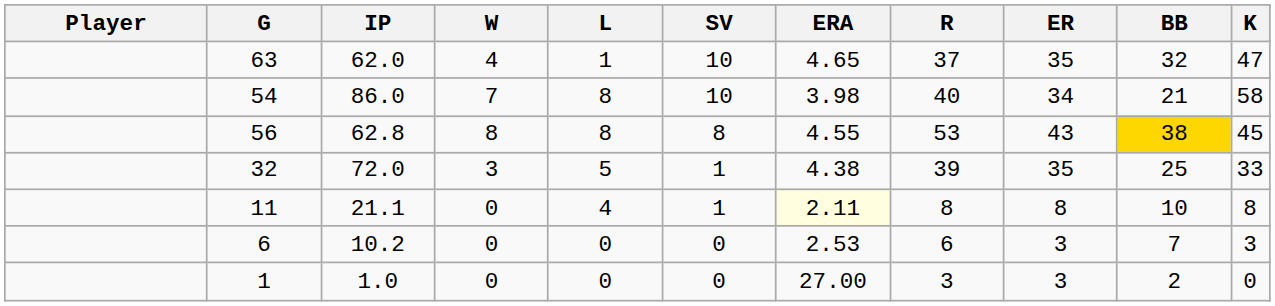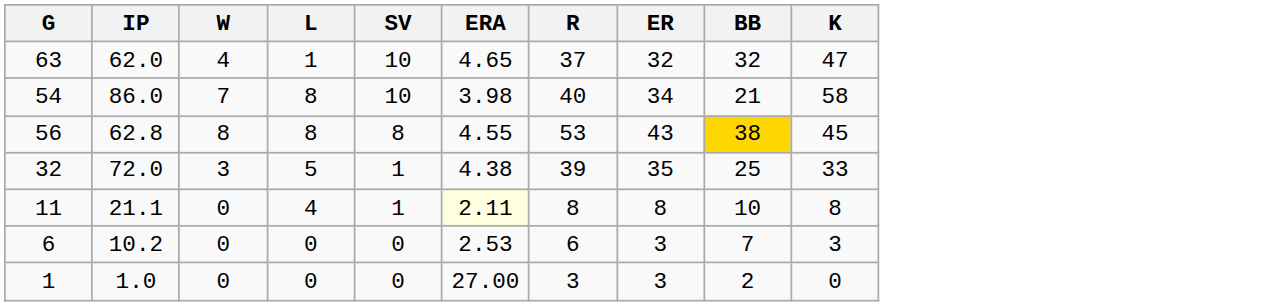 <table class="wikitable sortable">
 <tr>
-<th bgcolor="#DDDDFF" width="16%">Player</th>
 <th bgcolor="#DDDDFF" width="9%">G</th>
 <th bgcolor="#DDDDFF" width="9%">IP</th>
 <th bgcolor="#DDDDFF" width="9%">W</th>
 <th bgcolor="#DDDDFF" width="9%">L</th>
 <th bgcolor="#DDDDFF" width="9%">SV</th>
 <th bgcolor="#DDDDFF" width="9%">ERA</th>
 <th bgcolor="#DDDDFF" width="9%">R</th>
 <th bgcolor="#DDDDFF" width="9%">ER</th>
 <th bgcolor="#DDDDFF" width="9%">BB</th>
 <th bgcolor="#DDDDFF" width="9%">K</th>
 </tr>
 <tr align="center">
-<td></td>
 <td>63</td>
 <td>62.0</td>
 <td>4</td>
 <td>1</td>
 <td>10</td>
 <td>4.65</td>
 <td>37</td>
-<td>35</td>
+<td>32</td>
 <td>32</td>
 <td>47</td>
 </tr>
 <tr align="center">
-<td></td>
 <td>54</td>
 <td>86.0</td>
 <td>7</td>
 <td>8</td>
 <td>10</td>
 <td>3.98</td>
 <td>40</td>
 <td>34</td>
 <td>21</td>
 <td>58</td>
 </tr>
 <tr align=center>
-<td></td>
 <td>56</td>
 <td>62.8</td>
 <td>8</td>
 <td>8</td>
 <td>8</td>
 <td>4.55</td>
 <td>53</td>
 <td>43</td>
 <td style="background: gold;">38</td>
 <td>45</td>
 </tr>
 <tr align="center">
-<td></td>
 <td>32</td>
 <td>72.0</td>
 <td>3</td>
 <td>5</td>
 <td>1</td>
 <td>4.38</td>
 <td>39</td>
 <td>35</td>
 <td>25</td>
 <td>33</td>
 </tr>
 <tr align="center">
-<td></td>
 <td>11</td>
 <td>21.1</td>
 <td>0</td>
 <td>4</td>
 <td>1</td>
 <td style="background: lightyellow;">2.11</td>
 <td>8</td>
 <td>8</td>
 <td>10</td>
 <td>8</td>
 </tr>
 <tr align="center">
-<td></td>
 <td>6</td>
 <td>10.2</td>
 <td>0</td>
 <td>0</td>
 <td>0</td>
 <td>2.53</td>
 <td>6</td>
 <td>3</td>
 <td>7</td>
 <td>3</td>
 </tr>
 <tr align="center">
-<td></td>
 <td>1</td>
 <td>1.0</td>
 <td>0</td>
 <td>0</td>
 <td>0</td>
 <td>27.00</td>
 <td>3</td>
 <td>3</td>
 <td>2</td>
 <td>0</td>
 </tr>
 </table>
